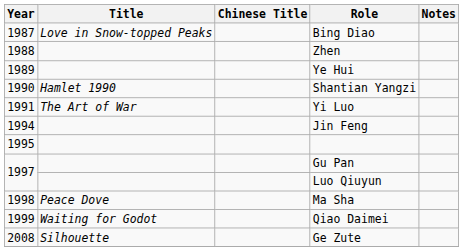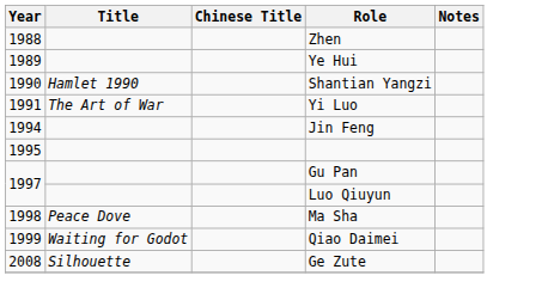 <table class="wikitable">
 <tr>
 <th>Year</th>
 <th>Title</th>
 <th>Chinese Title</th>
 <th>Role</th>
 <th>Notes</th>
-</tr>
-<tr>
-<td>1987</td>
-<td><em>Love in Snow-topped Peaks</em></td>
-<td></td>
-<td>Bing Diao</td>
-<td></td>
 </tr>
 <tr>
 <td>1988</td>
 <td></td>
 <td></td>
 <td>Zhen</td>
 <td></td>
 </tr>
 <tr>
 <td>1989</td>
 <td></td>
 <td></td>
 <td>Ye Hui</td>
 <td></td>
 </tr>
 <tr>
 <td>1990</td>
 <td><em>Hamlet 1990</em></td>
 <td></td>
 <td>Shantian Yangzi</td>
 <td></td>
 </tr>
 <tr>
 <td>1991</td>
 <td><em>The Art of War</em></td>
 <td></td>
 <td>Yi Luo</td>
 <td></td>
 </tr>
 <tr>
 <td>1994</td>
 <td></td>
 <td></td>
 <td>Jin Feng</td>
 <td></td>
 </tr>
 <tr>
 <td>1995</td>
 <td></td>
 <td></td>
 <td></td>
 <td></td>
 </tr>
 <tr>
 <td rowspan="2">1997</td>
 <td></td>
 <td></td>
 <td>Gu Pan</td>
 <td></td>
 </tr>
 <tr>
 <td></td>
 <td></td>
 <td>Luo Qiuyun</td>
 <td></td>
 </tr>
 <tr>
 <td>1998</td>
 <td><em>Peace Dove</em></td>
 <td></td>
 <td>Ma Sha</td>
 <td></td>
 </tr>
 <tr>
 <td>1999</td>
 <td><em>Waiting for Godot</em></td>
 <td></td>
 <td>Qiao Daimei</td>
 <td></td>
 </tr>
 <tr>
 <td>2008</td>
 <td><em>Silhouette</em></td>
 <td></td>
 <td>Ge Zute</td>
 <td></td>
 </tr>
 <tr>
 </tr>
 </table>
